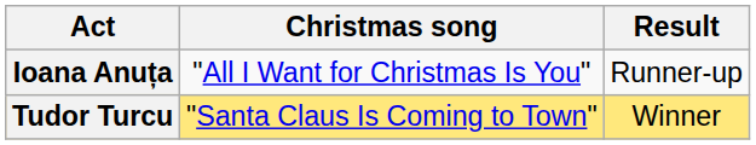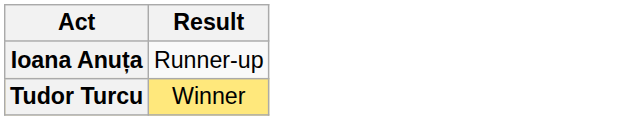 <table class="wikitable plainrowheaders" style="text-align:center;">
 <tr>
 <th scope="col">Act</th>
-<th scope="col">Christmas song</th>
 <th scope="col">Result</th>
 </tr>
 <tr>
 <th scope="row">Ioana Anuța</th>
-<td>"<a href='#'>All I Want for Christmas Is You</a>"</td>
 <td>Runner-up</td>
 </tr>
 <tr style="background:#ffe87c;">
 <th scope="row">Tudor Turcu</th>
-<td>"<a href='#'>Santa Claus Is Coming to Town</a>"</td>
 <td>Winner</td>
 </tr>
 </table>
